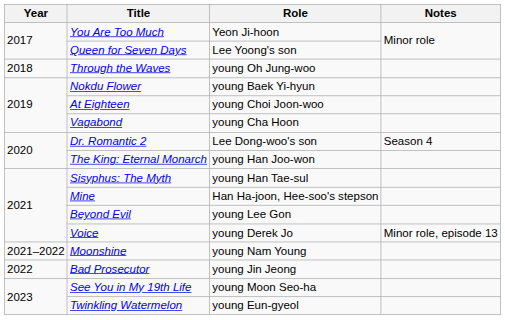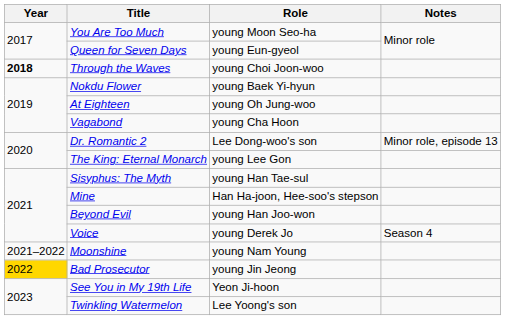 <table class="wikitable sortable">
 <tr>
 <th>Year</th>
 <th>Title</th>
 <th>Role</th>
 <th>Notes</th>
 </tr>
 <tr>
 <td rowspan=2>2017</td>
 <td><em><a href='#'>You Are Too Much</a></em></td>
-<td>Yeon Ji-hoon</td>
+<td>young Moon Seo-ha</td>
 <td rowspan="2">Minor role</td>
 </tr>
 <tr>
 <td><em><a href='#'>Queen for Seven Days</a></em></td>
-<td>Lee Yoong's son</td>
+<td>young Eun-gyeol</td>
 </tr>
 <tr>
-<td>2018</td>
+<td><strong>2018</strong></td>
 <td><em><a href='#'>Through the Waves</a></em></td>
-<td>young Oh Jung-woo</td>
+<td>young Choi Joon-woo</td>
 <td></td>
 </tr>
 <tr>
 <td rowspan=3>2019</td>
 <td><em><a href='#'>Nokdu Flower</a></em></td>
 <td>young Baek Yi-hyun</td>
 <td></td>
 </tr>
 <tr>
 <td><em><a href='#'>At Eighteen</a></em></td>
-<td>young Choi Joon-woo</td>
+<td>young Oh Jung-woo</td>
 <td></td>
 </tr>
 <tr>
 <td><em><a href='#'>Vagabond</a></em></td>
 <td>young Cha Hoon</td>
 <td></td>
 </tr>
 <tr>
 <td rowspan=2>2020</td>
 <td><em><a href='#'>Dr. Romantic 2</a></em></td>
 <td>Lee Dong-woo's son</td>
-<td>Season 4</td>
+<td>Minor role, episode 13</td>
 </tr>
 <tr>
 <td><em><a href='#'>The King: Eternal Monarch</a></em></td>
-<td>young Han Joo-won</td>
+<td>young Lee Gon</td>
 <td></td>
 </tr>
 <tr>
 <td rowspan=4>2021</td>
 <td><em><a href='#'>Sisyphus: The Myth</a></em></td>
 <td>young Han Tae-sul</td>
 <td></td>
 </tr>
 <tr>
 <td><em><a href='#'>Mine</a></em></td>
 <td>Han Ha-joon, Hee-soo's stepson</td>
 <td></td>
 </tr>
 <tr>
 <td><em><a href='#'>Beyond Evil</a></em></td>
-<td>young Lee Gon</td>
+<td>young Han Joo-won</td>
 <td></td>
 </tr>
 <tr>
 <td><em><a href='#'>Voice</a></em></td>
 <td>young Derek Jo</td>
-<td>Minor role, episode 13</td>
+<td>Season 4</td>
 </tr>
 <tr>
 <td>2021–2022</td>
 <td><em><a href='#'>Moonshine</a></em></td>
 <td>young Nam Young</td>
 <td></td>
 </tr>
 <tr>
-<td>2022</td>
+<td style="background: gold;">2022</td>
 <td><em><a href='#'>Bad Prosecutor</a></em></td>
 <td>young Jin Jeong</td>
 <td></td>
 </tr>
 <tr>
 <td rowspan="2">2023</td>
 <td><em><a href='#'>See You in My 19th Life</a></em></td>
-<td>young Moon Seo-ha</td>
+<td>Yeon Ji-hoon</td>
 <td></td>
 </tr>
 <tr>
 <td><em><a href='#'>Twinkling Watermelon</a></em></td>
-<td>young Eun-gyeol</td>
+<td>Lee Yoong's son</td>
 <td></td>
 </tr>
 </table>
